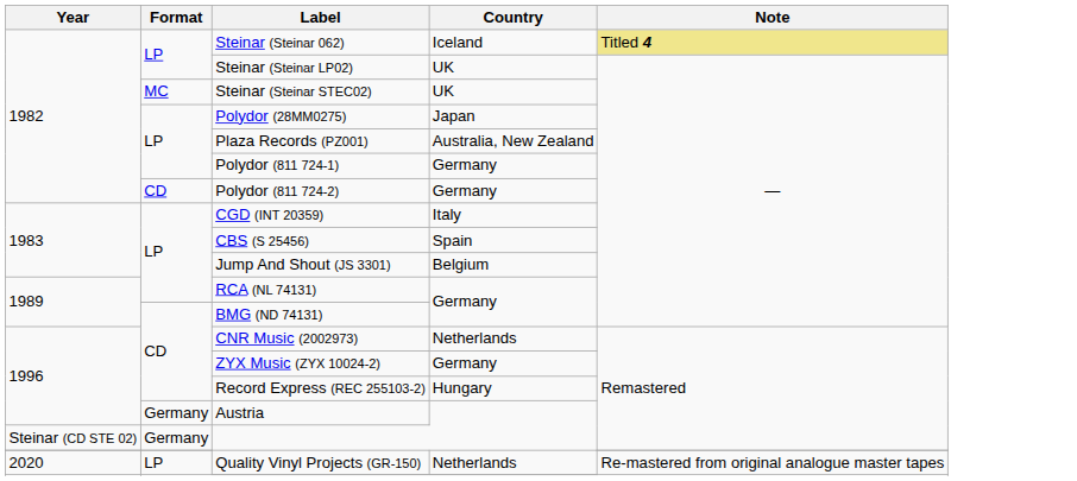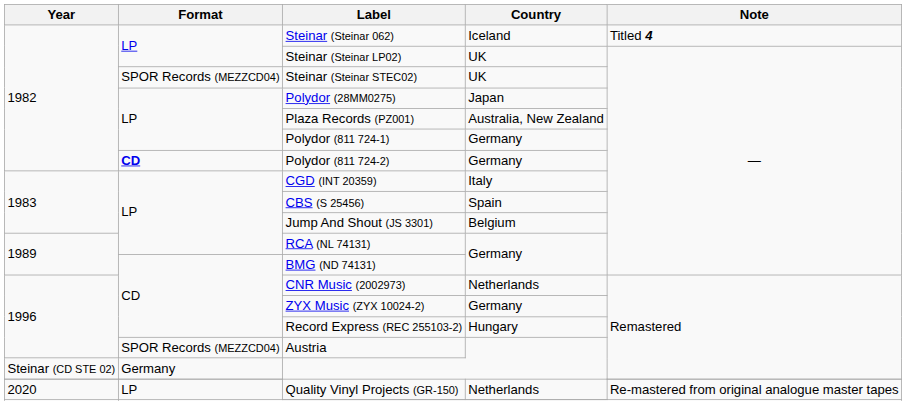 <table class="wikitable">
 <tr>
 <th>Year</th>
 <th>Format</th>
 <th>Label</th>
 <th>Country</th>
 <th>Note</th>
 </tr>
 <tr>
 <td rowspan="7">1982</td>
 <td rowspan="2"><a href='#'>LP</a></td>
 <td><a href='#'>Steinar</a> <small>(Steinar 062)</small></td>
 <td>Iceland</td>
-<td style="background: khaki;">Titled <strong><em>4</em></strong></td>
+<td>Titled <strong><em>4</em></strong></td>
 </tr>
 <tr>
 <td>Steinar <small>(Steinar LP02)</small></td>
 <td>UK</td>
 <td rowspan="11" style="text-align: center">—</td>
 </tr>
 <tr>
-<td><a href='#'>MC</a></td>
+<td>SPOR Records <small>(MEZZCD04)</small></td>
 <td>Steinar <small>(Steinar STEC02)</small></td>
 <td>UK</td>
 </tr>
 <tr>
 <td rowspan="3">LP</td>
 <td><a href='#'>Polydor</a> <small>(28MM0275)</small></td>
 <td>Japan</td>
 </tr>
 <tr>
 <td>Plaza Records <small>(PZ001)</small></td>
 <td>Australia, New Zealand</td>
 </tr>
 <tr>
 <td>Polydor <small>(811 724-1)</small></td>
 <td>Germany</td>
 </tr>
 <tr>
-<td><a href='#'>CD</a></td>
+<td><strong><a href='#'>CD</a></strong></td>
 <td>Polydor <small>(811 724-2)</small></td>
 <td>Germany</td>
 </tr>
 <tr>
 <td rowspan="3">1983</td>
 <td rowspan="4">LP</td>
 <td><a href='#'>CGD</a> <small>(INT 20359)</small></td>
 <td>Italy</td>
 </tr>
 <tr>
 <td><a href='#'>CBS</a> <small>(S 25456)</small></td>
 <td>Spain</td>
 </tr>
 <tr>
 <td>Jump And Shout <small>(JS 3301)</small></td>
 <td>Belgium</td>
 </tr>
 <tr>
 <td rowspan="2">1989</td>
 <td><a href='#'>RCA</a> <small>(NL 74131)</small></td>
 <td rowspan="2">Germany</td>
 </tr>
 <tr>
 <td rowspan="4">CD</td>
 <td><a href='#'>BMG</a> <small>(ND 74131)</small></td>
 </tr>
 <tr>
 <td rowspan="4">1996</td>
 <td><a href='#'>CNR Music</a> <small>(2002973)</small></td>
 <td>Netherlands</td>
 <td rowspan="5">Remastered</td>
 </tr>
 <tr>
 <td><a href='#'>ZYX Music</a> <small>(ZYX 10024-2)</small></td>
 <td>Germany</td>
 </tr>
 <tr>
 <td>Record Express <small>(REC 255103-2)</small></td>
 <td>Hungary</td>
 </tr>
 <tr>
-<td>Germany</td>
+<td>SPOR Records <small>(MEZZCD04)</small></td>
 <td>Austria</td>
 </tr>
 <tr>
 <td>Steinar <small>(CD STE 02)</small></td>
 <td>Germany</td>
 </tr>
 <tr>
 </tr>
 <tr>
 <td rowspan="3">2020</td>
 <td rowspan="4">LP</td>
 <td>Quality Vinyl Projects <small>(GR-150)</small></td>
 <td>Netherlands</td>
 <td rowspan="4">Re-mastered from original analogue master tapes</td>
 </tr>
 <tr>
 </tr>
 </table>
